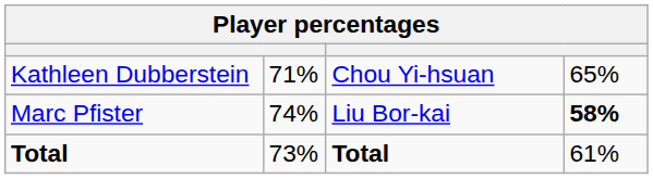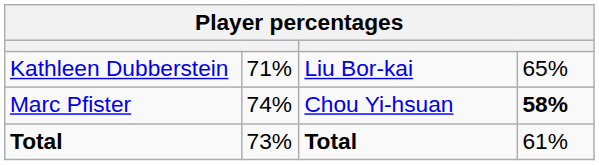 <table class="wikitable">
 <tr>
 <th colspan=4 width=400>Player percentages</th>
 </tr>
 <tr>
 <th colspan=2 width=200 style="white-space:nowrap;"></th>
 <th colspan=2 width=200 style="white-space:nowrap;"></th>
 </tr>
 <tr>
 <td><a href='#'>Kathleen Dubberstein</a></td>
 <td>71%</td>
-<td><a href='#'>Chou Yi-hsuan</a></td>
+<td><a href='#'>Liu Bor-kai</a></td>
 <td>65%</td>
 </tr>
 <tr>
 <td><a href='#'>Marc Pfister</a></td>
 <td>74%</td>
-<td><a href='#'>Liu Bor-kai</a></td>
+<td><a href='#'>Chou Yi-hsuan</a></td>
 <td><strong>58%</strong></td>
 </tr>
 <tr>
 <td><strong>Total</strong></td>
 <td>73%</td>
 <td><strong>Total</strong></td>
 <td>61%</td>
 </tr>
 </table>
